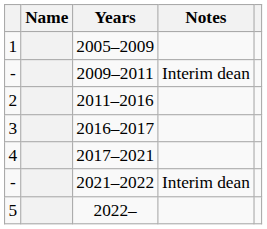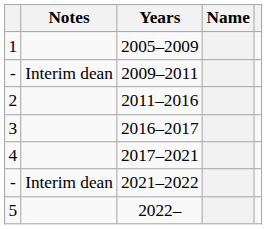 <table class="wikitable sortable plainrowheaders">
 <tr>
 <th scope="col"></th>
+<th scope="col" class="unsortable">Notes</th>
+<th scope="col">Years</th>
 <th scope="col">Name</th>
-<th scope="col">Years</th>
-<th scope="col" class="unsortable">Notes</th>
 <th scope="col" class="unsortable"></th>
 </tr>
 <tr>
 <td align="center">1</td>
+<td></td>
+<td align="center">2005–2009</td>
 <th scope="row"></th>
-<td align="center">2005–2009</td>
-<td></td>
 <td align="center"></td>
 </tr>
 <tr>
 <td align="center">-</td>
+<td>Interim dean</td>
+<td align="center">2009–2011</td>
 <th scope="row"></th>
-<td align="center">2009–2011</td>
-<td>Interim dean</td>
 <td align="center"></td>
 </tr>
 <tr>
 <td align="center">2</td>
+<td></td>
+<td align="center">2011–2016</td>
 <th scope="row"></th>
-<td align="center">2011–2016</td>
-<td></td>
 <td align="center"></td>
 </tr>
 <tr>
 <td align="center">3</td>
+<td></td>
+<td align="center">2016–2017</td>
 <th scope="row"></th>
-<td align="center">2016–2017</td>
-<td></td>
 <td align="center"></td>
 </tr>
 <tr>
 <td align="center">4</td>
+<td></td>
+<td align="center">2017–2021</td>
 <th scope="row"></th>
-<td align="center">2017–2021</td>
-<td></td>
 <td align="center"></td>
 </tr>
 <tr>
 <td align="center">-</td>
+<td align="center">Interim dean</td>
+<td align="center">2021–2022</td>
 <th scope="row"></th>
-<td align="center">2021–2022</td>
-<td align="center">Interim dean</td>
 <td align="center"></td>
 </tr>
 <tr>
 <td align="center">5</td>
+<td></td>
+<td align="center">2022–</td>
 <th scope="row"></th>
-<td align="center">2022–</td>
-<td></td>
 <td align="center"></td>
 </tr>
 </table>
